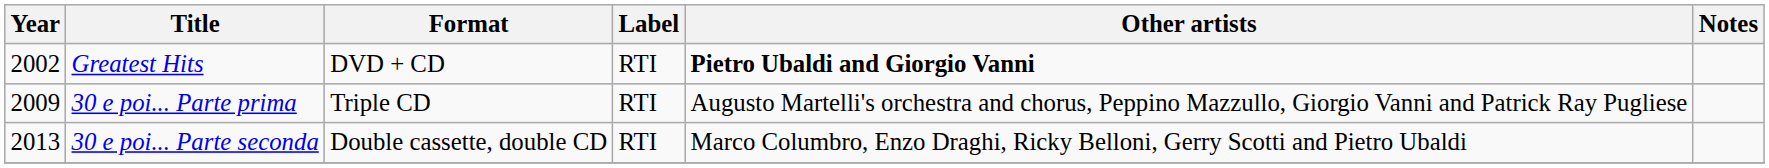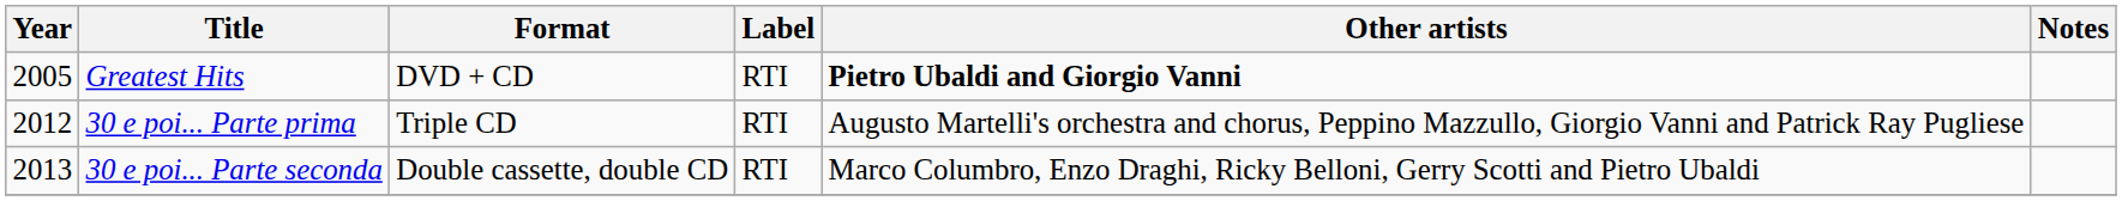 <table class=wikitable>
 <tr>
 <th>Year</th>
 <th>Title</th>
 <th>Format</th>
 <th>Label</th>
 <th>Other artists</th>
 <th>Notes</th>
 </tr>
 <tr>
-<td>2002</td>
+<td>2005</td>
 <td><em><a href='#'>Greatest Hits</a></em></td>
 <td>DVD + CD</td>
 <td>RTI</td>
 <td><strong>Pietro Ubaldi and Giorgio Vanni</strong></td>
 <td></td>
 </tr>
 <tr>
-<td>2009</td>
+<td>2012</td>
 <td><em><a href='#'>30 e poi... Parte prima</a></em></td>
 <td>Triple CD</td>
 <td>RTI</td>
 <td>Augusto Martelli's orchestra and chorus, Peppino Mazzullo, Giorgio Vanni and Patrick Ray Pugliese</td>
 <td></td>
 </tr>
 <tr>
 <td>2013</td>
 <td><em><a href='#'>30 e poi... Parte seconda</a></em></td>
 <td>Double cassette, double CD</td>
 <td>RTI</td>
 <td>Marco Columbro, Enzo Draghi, Ricky Belloni, Gerry Scotti and Pietro Ubaldi</td>
 <td></td>
 </tr>
 <tr>
 </tr>
 </table>
